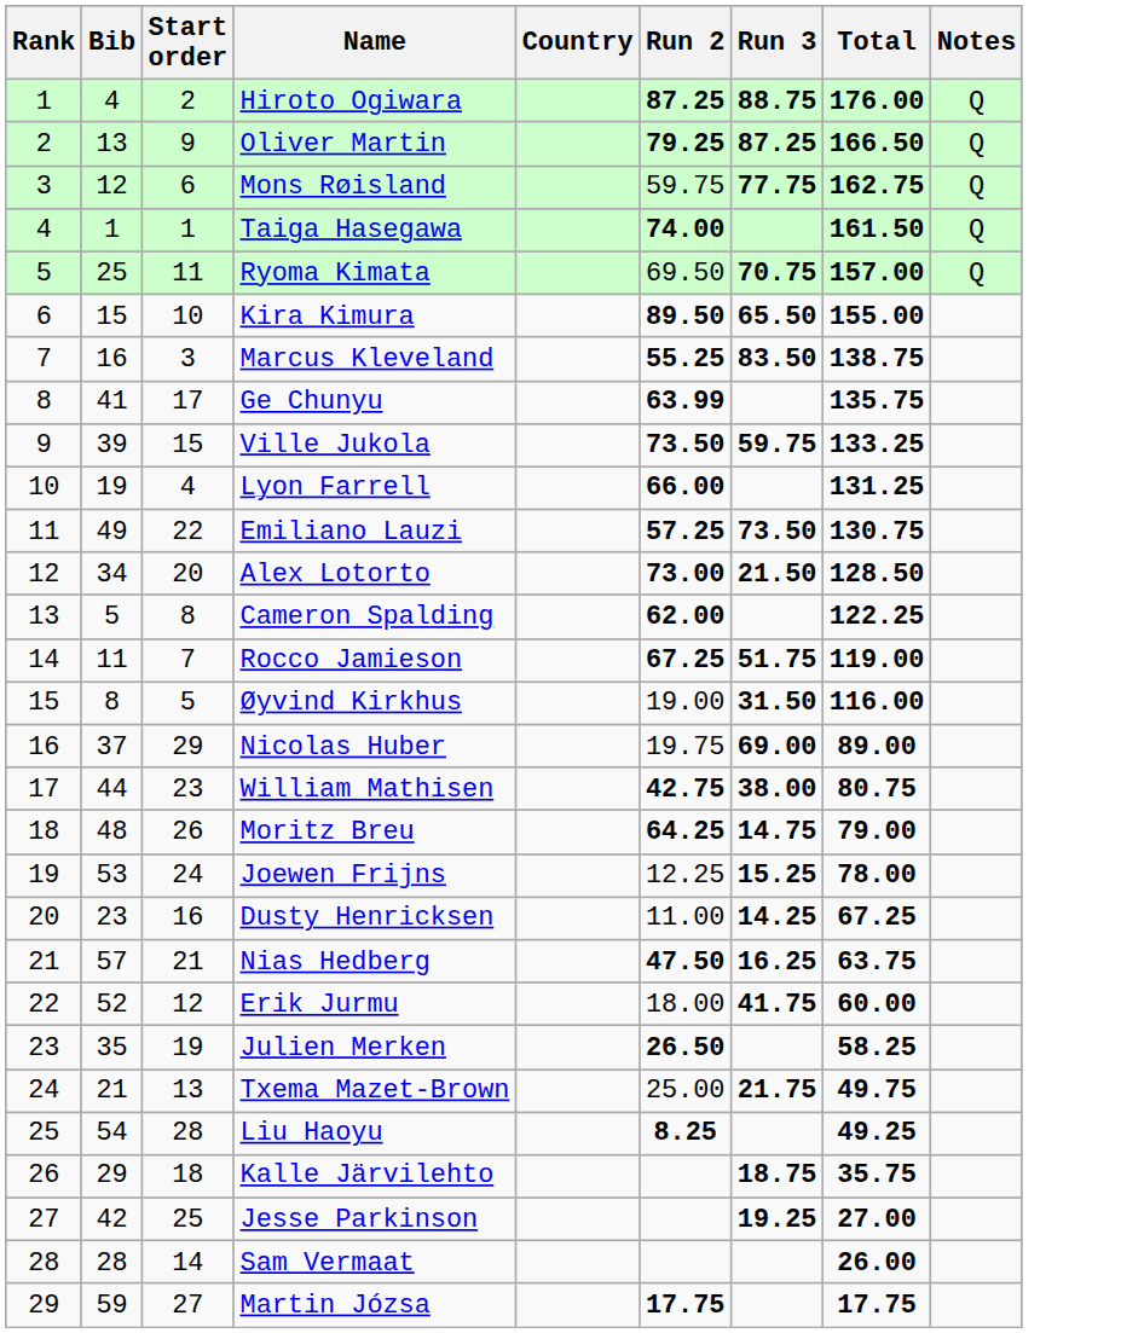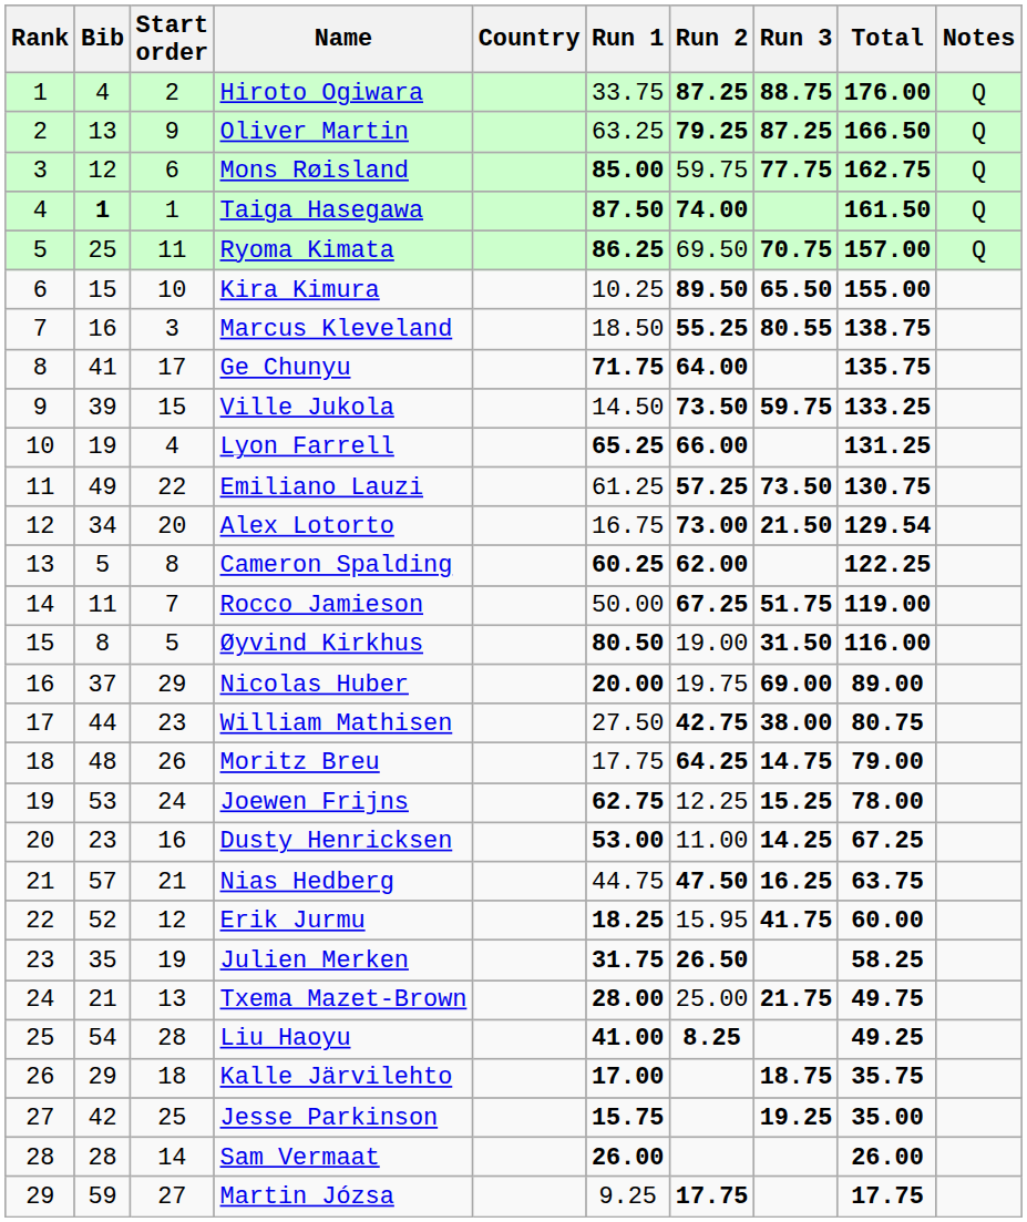 <table class="wikitable sortable" style="text-align:center">
 <tr>
 <th>Rank</th>
 <th>Bib</th>
 <th>Start<br>order</th>
 <th>Name</th>
 <th>Country</th>
+<th>Run 1</th>
 <th>Run 2</th>
 <th>Run 3</th>
 <th>Total</th>
 <th>Notes</th>
 </tr>
 <tr bgcolor=ccffcc>
 <td>1</td>
 <td>4</td>
 <td>2</td>
 <td align=left><a href='#'>Hiroto Ogiwara</a></td>
 <td align=left></td>
+<td>33.75</td>
 <td><strong>87.25</strong></td>
 <td><strong>88.75</strong></td>
 <td><strong>176.00</strong></td>
 <td>Q</td>
 </tr>
 <tr bgcolor=ccffcc>
 <td>2</td>
 <td>13</td>
 <td>9</td>
 <td align=left><a href='#'>Oliver Martin</a></td>
 <td align=left></td>
+<td>63.25</td>
 <td><strong>79.25</strong></td>
 <td><strong>87.25</strong></td>
 <td><strong>166.50</strong></td>
 <td>Q</td>
 </tr>
 <tr bgcolor=ccffcc>
 <td>3</td>
 <td>12</td>
 <td>6</td>
 <td align=left><a href='#'>Mons Røisland</a></td>
 <td align=left></td>
+<td><strong>85.00</strong></td>
 <td>59.75</td>
 <td><strong>77.75</strong></td>
 <td><strong>162.75</strong></td>
 <td>Q</td>
 </tr>
 <tr bgcolor=ccffcc>
 <td>4</td>
-<td>1</td>
+<td><strong>1</strong></td>
 <td>1</td>
 <td align=left><a href='#'>Taiga Hasegawa</a></td>
 <td align=left></td>
+<td><strong>87.50</strong></td>
 <td><strong>74.00</strong></td>
 <td></td>
 <td><strong>161.50</strong></td>
 <td>Q</td>
 </tr>
 <tr bgcolor=ccffcc>
 <td>5</td>
 <td>25</td>
 <td>11</td>
 <td align=left><a href='#'>Ryoma Kimata</a></td>
 <td align=left></td>
+<td><strong>86.25</strong></td>
 <td>69.50</td>
 <td><strong>70.75</strong></td>
 <td><strong>157.00</strong></td>
 <td>Q</td>
 </tr>
 <tr>
 <td>6</td>
 <td>15</td>
 <td>10</td>
 <td align=left><a href='#'>Kira Kimura</a></td>
 <td align=left></td>
+<td>10.25</td>
 <td><strong>89.50</strong></td>
 <td><strong>65.50</strong></td>
 <td><strong>155.00</strong></td>
 <td></td>
 </tr>
 <tr>
 <td>7</td>
 <td>16</td>
 <td>3</td>
 <td align=left><a href='#'>Marcus Kleveland</a></td>
 <td align=left></td>
+<td>18.50</td>
 <td><strong>55.25</strong></td>
-<td><strong>83.50</strong></td>
+<td><strong>80.55</strong></td>
 <td><strong>138.75</strong></td>
 <td></td>
 </tr>
 <tr>
 <td>8</td>
 <td>41</td>
 <td>17</td>
 <td align=left><a href='#'>Ge Chunyu</a></td>
 <td align=left></td>
-<td><strong>63.99</strong></td>
+<td><strong>71.75</strong></td>
+<td><strong>64.00</strong></td>
 <td></td>
 <td><strong>135.75</strong></td>
 <td></td>
 </tr>
 <tr>
 <td>9</td>
 <td>39</td>
 <td>15</td>
 <td align=left><a href='#'>Ville Jukola</a></td>
 <td align=left></td>
+<td>14.50</td>
 <td><strong>73.50</strong></td>
 <td><strong>59.75</strong></td>
 <td><strong>133.25</strong></td>
 <td></td>
 </tr>
 <tr>
 <td>10</td>
 <td>19</td>
 <td>4</td>
 <td align=left><a href='#'>Lyon Farrell</a></td>
 <td align=left></td>
+<td><strong>65.25</strong></td>
 <td><strong>66.00</strong></td>
 <td></td>
 <td><strong>131.25</strong></td>
 <td></td>
 </tr>
 <tr>
 <td>11</td>
 <td>49</td>
 <td>22</td>
 <td align=left><a href='#'>Emiliano Lauzi</a></td>
 <td align=left></td>
+<td>61.25</td>
 <td><strong>57.25</strong></td>
 <td><strong>73.50</strong></td>
 <td><strong>130.75</strong></td>
 <td></td>
 </tr>
 <tr>
 <td>12</td>
 <td>34</td>
 <td>20</td>
 <td align=left><a href='#'>Alex Lotorto</a></td>
 <td align=left></td>
+<td>16.75</td>
 <td><strong>73.00</strong></td>
 <td><strong>21.50</strong></td>
-<td><strong>128.50</strong></td>
+<td><strong>129.54</strong></td>
 <td></td>
 </tr>
 <tr>
 <td>13</td>
 <td>5</td>
 <td>8</td>
 <td align=left><a href='#'>Cameron Spalding</a></td>
 <td align=left></td>
+<td><strong>60.25</strong></td>
 <td><strong>62.00</strong></td>
 <td></td>
 <td><strong>122.25</strong></td>
 <td></td>
 </tr>
 <tr>
 <td>14</td>
 <td>11</td>
 <td>7</td>
 <td align=left><a href='#'>Rocco Jamieson</a></td>
 <td align=left></td>
+<td>50.00</td>
 <td><strong>67.25</strong></td>
 <td><strong>51.75</strong></td>
 <td><strong>119.00</strong></td>
 <td></td>
 </tr>
 <tr>
 <td>15</td>
 <td>8</td>
 <td>5</td>
 <td align=left><a href='#'>Øyvind Kirkhus</a></td>
 <td align=left></td>
+<td><strong>80.50</strong></td>
 <td>19.00</td>
 <td><strong>31.50</strong></td>
 <td><strong>116.00</strong></td>
 <td></td>
 </tr>
 <tr>
 <td>16</td>
 <td>37</td>
 <td>29</td>
 <td align=left><a href='#'>Nicolas Huber</a></td>
 <td align=left></td>
+<td><strong>20.00</strong></td>
 <td>19.75</td>
 <td><strong>69.00</strong></td>
 <td><strong>89.00</strong></td>
 <td></td>
 </tr>
 <tr>
 <td>17</td>
 <td>44</td>
 <td>23</td>
 <td align=left><a href='#'>William Mathisen</a></td>
 <td align=left></td>
+<td>27.50</td>
 <td><strong>42.75</strong></td>
 <td><strong>38.00</strong></td>
 <td><strong>80.75</strong></td>
 <td></td>
 </tr>
 <tr>
 <td>18</td>
 <td>48</td>
 <td>26</td>
 <td align=left><a href='#'>Moritz Breu</a></td>
 <td align=left></td>
+<td>17.75</td>
 <td><strong>64.25</strong></td>
 <td><strong>14.75</strong></td>
 <td><strong>79.00</strong></td>
 <td></td>
 </tr>
 <tr>
 <td>19</td>
 <td>53</td>
 <td>24</td>
 <td align=left><a href='#'>Joewen Frijns</a></td>
 <td align=left></td>
+<td><strong>62.75</strong></td>
 <td>12.25</td>
 <td><strong>15.25</strong></td>
 <td><strong>78.00</strong></td>
 <td></td>
 </tr>
 <tr>
 <td>20</td>
 <td>23</td>
 <td>16</td>
 <td align=left><a href='#'>Dusty Henricksen</a></td>
 <td align=left></td>
+<td><strong>53.00</strong></td>
 <td>11.00</td>
 <td><strong>14.25</strong></td>
 <td><strong>67.25</strong></td>
 <td></td>
 </tr>
 <tr>
 <td>21</td>
 <td>57</td>
 <td>21</td>
 <td align=left><a href='#'>Nias Hedberg</a></td>
 <td align=left></td>
+<td>44.75</td>
 <td><strong>47.50</strong></td>
 <td><strong>16.25</strong></td>
 <td><strong>63.75</strong></td>
 <td></td>
 </tr>
 <tr>
 <td>22</td>
 <td>52</td>
 <td>12</td>
 <td align=left><a href='#'>Erik Jurmu</a></td>
 <td align=left></td>
-<td>18.00</td>
+<td><strong>18.25</strong></td>
+<td>15.95</td>
 <td><strong>41.75</strong></td>
 <td><strong>60.00</strong></td>
 <td></td>
 </tr>
 <tr>
 <td>23</td>
 <td>35</td>
 <td>19</td>
 <td align=left><a href='#'>Julien Merken</a></td>
 <td align=left></td>
+<td><strong>31.75</strong></td>
 <td><strong>26.50</strong></td>
 <td></td>
 <td><strong>58.25</strong></td>
 <td></td>
 </tr>
 <tr>
 <td>24</td>
 <td>21</td>
 <td>13</td>
 <td align=left><a href='#'>Txema Mazet-Brown</a></td>
 <td align=left></td>
+<td><strong>28.00</strong></td>
 <td>25.00</td>
 <td><strong>21.75</strong></td>
 <td><strong>49.75</strong></td>
 <td></td>
 </tr>
 <tr>
 <td>25</td>
 <td>54</td>
 <td>28</td>
 <td align=left><a href='#'>Liu Haoyu</a></td>
 <td align=left></td>
+<td><strong>41.00</strong></td>
 <td><strong>8.25</strong></td>
 <td></td>
 <td><strong>49.25</strong></td>
 <td></td>
 </tr>
 <tr>
 <td>26</td>
 <td>29</td>
 <td>18</td>
 <td align=left><a href='#'>Kalle Järvilehto</a></td>
 <td align=left></td>
+<td><strong>17.00</strong></td>
 <td></td>
 <td><strong>18.75</strong></td>
 <td><strong>35.75</strong></td>
 <td></td>
 </tr>
 <tr>
 <td>27</td>
 <td>42</td>
 <td>25</td>
 <td align=left><a href='#'>Jesse Parkinson</a></td>
 <td align=left></td>
+<td><strong>15.75</strong></td>
 <td></td>
 <td><strong>19.25</strong></td>
-<td><strong>27.00</strong></td>
+<td><strong>35.00</strong></td>
 <td></td>
 </tr>
 <tr>
 <td>28</td>
 <td>28</td>
 <td>14</td>
 <td align=left><a href='#'>Sam Vermaat</a></td>
 <td align=left></td>
+<td><strong>26.00</strong></td>
 <td></td>
 <td></td>
 <td><strong>26.00</strong></td>
 <td></td>
 </tr>
 <tr>
 <td>29</td>
 <td>59</td>
 <td>27</td>
 <td align=left><a href='#'>Martin Józsa</a></td>
 <td align=left></td>
+<td>9.25</td>
 <td><strong>17.75</strong></td>
 <td></td>
 <td><strong>17.75</strong></td>
 <td></td>
 </tr>
 </table>
